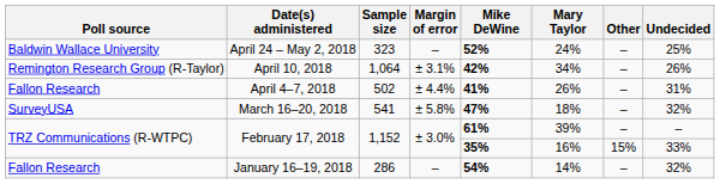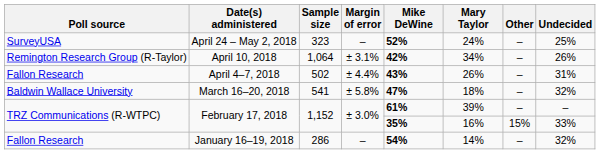 <table class="wikitable" style="font-size:90%;">
 <tr valign=bottom>
 <th>Poll source</th>
 <th>Date(s)<br>administered</th>
 <th>Sample<br>size</th>
 <th>Margin<br>of error</th>
 <th style="width:75px;">Mike<br>DeWine</th>
 <th style="width:75px;">Mary<br>Taylor</th>
 <th>Other</th>
 <th>Undecided</th>
 </tr>
 <tr>
-<td><a href='#'>Baldwin Wallace University</a></td>
+<td><a href='#'>SurveyUSA</a></td>
 <td align=center>April 24 – May 2, 2018</td>
 <td align=center>323</td>
 <td align=center>–</td>
 <td><strong>52%</strong></td>
 <td align=center>24%</td>
 <td align=center>–</td>
 <td align=center>25%</td>
 </tr>
 <tr>
 <td><a href='#'>Remington Research Group</a> (R-Taylor)</td>
 <td align=center>April 10, 2018</td>
 <td align=center>1,064</td>
 <td align=center>± 3.1%</td>
 <td><strong>42%</strong></td>
 <td align=center>34%</td>
 <td align=center>–</td>
 <td align=center>26%</td>
 </tr>
 <tr>
 <td><a href='#'>Fallon Research</a></td>
 <td align=center>April 4–7, 2018</td>
 <td align=center>502</td>
 <td align=center>± 4.4%</td>
-<td><strong>41%</strong></td>
+<td><strong>43%</strong></td>
 <td align=center>26%</td>
 <td align=center>–</td>
 <td align=center>31%</td>
 </tr>
 <tr>
-<td><a href='#'>SurveyUSA</a></td>
+<td><a href='#'>Baldwin Wallace University</a></td>
 <td align=center>March 16–20, 2018</td>
 <td align=center>541</td>
 <td align=center>± 5.8%</td>
 <td><strong>47%</strong></td>
 <td align=center>18%</td>
 <td align=center>–</td>
 <td align=center>32%</td>
 </tr>
 <tr>
 <td rowspan=2><a href='#'>TRZ Communications</a> (R-WTPC)</td>
 <td rowspan=2 align=center>February 17, 2018</td>
 <td rowspan=2 align=center>1,152</td>
 <td rowspan=2 align=center>± 3.0%</td>
 <td><strong>61%</strong></td>
 <td align=center>39%</td>
 <td align=center>–</td>
 <td align=center>–</td>
 </tr>
 <tr>
 <td><strong>35%</strong></td>
 <td align=center>16%</td>
 <td align=center>15%</td>
 <td align=center>33%</td>
 </tr>
 <tr>
 <td><a href='#'>Fallon Research</a></td>
 <td align=center>January 16–19, 2018</td>
 <td align=center>286</td>
 <td align=center>–</td>
 <td><strong>54%</strong></td>
 <td align=center>14%</td>
 <td align=center>–</td>
 <td align=center>32%</td>
 </tr>
 </table>
